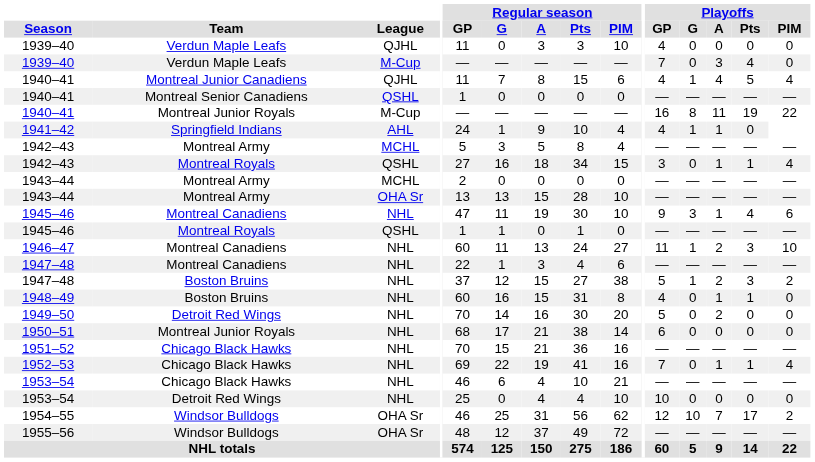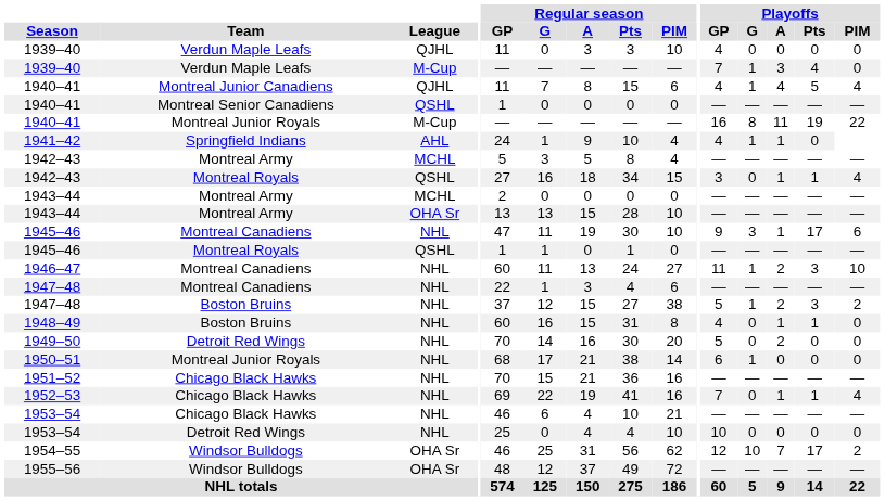 <table border="0" cellpadding="1" cellspacing="0" style="text-align:center; width:60em">
 <tr bgcolor="#e0e0e0">
 <th colspan="3" bgcolor="#ffffff"></th>
 <th rowspan="100" bgcolor="#ffffff"></th>
 <th colspan="5"><a href='#'>Regular season</a></th>
 <th rowspan="100" bgcolor="#ffffff"></th>
 <th colspan="5"><a href='#'>Playoffs</a></th>
 </tr>
 <tr bgcolor="#e0e0e0">
 <th><a href='#'>Season</a></th>
 <th>Team</th>
 <th>League</th>
 <th>GP</th>
 <th><a href='#'>G</a></th>
 <th><a href='#'>A</a></th>
 <th><a href='#'>Pts</a></th>
 <th><a href='#'>PIM</a></th>
 <th>GP</th>
 <th>G</th>
 <th>A</th>
 <th>Pts</th>
 <th>PIM</th>
 </tr>
 <tr>
 <td>1939–40</td>
 <td><a href='#'>Verdun Maple Leafs</a></td>
 <td>QJHL</td>
 <td>11</td>
 <td>0</td>
 <td>3</td>
 <td>3</td>
 <td>10</td>
 <td>4</td>
 <td>0</td>
 <td>0</td>
 <td>0</td>
 <td>0</td>
 </tr>
 <tr bgcolor="#f0f0f0">
 <td><a href='#'>1939–40</a></td>
 <td>Verdun Maple Leafs</td>
 <td><a href='#'>M-Cup</a></td>
 <td>—</td>
 <td>—</td>
 <td>—</td>
 <td>—</td>
 <td>—</td>
 <td>7</td>
-<td>0</td>
+<td>1</td>
 <td>3</td>
 <td>4</td>
 <td>0</td>
 </tr>
 <tr>
 <td>1940–41</td>
 <td><a href='#'>Montreal Junior Canadiens</a></td>
 <td>QJHL</td>
 <td>11</td>
 <td>7</td>
 <td>8</td>
 <td>15</td>
 <td>6</td>
 <td>4</td>
 <td>1</td>
 <td>4</td>
 <td>5</td>
 <td>4</td>
 </tr>
 <tr bgcolor="#f0f0f0">
 <td>1940–41</td>
 <td>Montreal Senior Canadiens</td>
 <td><a href='#'>QSHL</a></td>
 <td>1</td>
 <td>0</td>
 <td>0</td>
 <td>0</td>
 <td>0</td>
 <td>—</td>
 <td>—</td>
 <td>—</td>
 <td>—</td>
 <td>—</td>
 </tr>
 <tr>
 <td><a href='#'>1940–41</a></td>
 <td>Montreal Junior Royals</td>
 <td>M-Cup</td>
 <td>—</td>
 <td>—</td>
 <td>—</td>
 <td>—</td>
 <td>—</td>
 <td>16</td>
 <td>8</td>
 <td>11</td>
 <td>19</td>
 <td>22</td>
 </tr>
 <tr bgcolor="#f0f0f0">
 <td><a href='#'>1941–42</a></td>
 <td><a href='#'>Springfield Indians</a></td>
 <td><a href='#'>AHL</a></td>
 <td>24</td>
 <td>1</td>
 <td>9</td>
 <td>10</td>
 <td>4</td>
 <td>4</td>
 <td>1</td>
 <td>1</td>
 <td 2>0</td>
 </tr>
 <tr>
 <td>1942–43</td>
 <td>Montreal Army</td>
 <td><a href='#'>MCHL</a></td>
 <td>5</td>
 <td>3</td>
 <td>5</td>
 <td>8</td>
 <td>4</td>
 <td>—</td>
 <td>—</td>
 <td>—</td>
 <td>—</td>
 <td>—</td>
 </tr>
 <tr bgcolor="#f0f0f0">
 <td>1942–43</td>
 <td><a href='#'>Montreal Royals</a></td>
 <td>QSHL</td>
 <td>27</td>
 <td>16</td>
 <td>18</td>
 <td>34</td>
 <td>15</td>
 <td>3</td>
 <td>0</td>
 <td>1</td>
 <td>1</td>
 <td>4</td>
 </tr>
 <tr>
 <td>1943–44</td>
 <td>Montreal Army</td>
 <td>MCHL</td>
 <td>2</td>
 <td>0</td>
 <td>0</td>
 <td>0</td>
 <td>0</td>
 <td>—</td>
 <td>—</td>
 <td>—</td>
 <td>—</td>
 <td>—</td>
 </tr>
 <tr bgcolor="#f0f0f0">
 <td>1943–44</td>
 <td>Montreal Army</td>
 <td><a href='#'>OHA Sr</a></td>
 <td>13</td>
 <td>13</td>
 <td>15</td>
 <td>28</td>
 <td>10</td>
 <td>—</td>
 <td>—</td>
 <td>—</td>
 <td>—</td>
 <td>—</td>
 </tr>
 <tr>
 <td><a href='#'>1945–46</a></td>
 <td><a href='#'>Montreal Canadiens</a></td>
 <td><a href='#'>NHL</a></td>
 <td>47</td>
 <td>11</td>
 <td>19</td>
 <td>30</td>
 <td>10</td>
 <td>9</td>
 <td>3</td>
 <td>1</td>
-<td>4</td>
+<td>17</td>
 <td>6</td>
 </tr>
 <tr bgcolor="#f0f0f0">
 <td>1945–46</td>
 <td><a href='#'>Montreal Royals</a></td>
 <td>QSHL</td>
 <td>1</td>
 <td>1</td>
 <td>0</td>
 <td>1</td>
 <td>0</td>
 <td>—</td>
 <td>—</td>
 <td>—</td>
 <td>—</td>
 <td>—</td>
 </tr>
 <tr>
 <td><a href='#'>1946–47</a></td>
 <td>Montreal Canadiens</td>
 <td>NHL</td>
 <td>60</td>
 <td>11</td>
 <td>13</td>
 <td>24</td>
 <td>27</td>
 <td>11</td>
 <td>1</td>
 <td>2</td>
 <td>3</td>
 <td>10</td>
 </tr>
 <tr bgcolor="#f0f0f0">
 <td><a href='#'>1947–48</a></td>
 <td>Montreal Canadiens</td>
 <td>NHL</td>
 <td>22</td>
 <td>1</td>
 <td>3</td>
 <td>4</td>
 <td>6</td>
 <td>—</td>
 <td>—</td>
 <td>—</td>
 <td>—</td>
 <td>—</td>
 </tr>
 <tr>
 <td>1947–48</td>
 <td><a href='#'>Boston Bruins</a></td>
 <td>NHL</td>
 <td>37</td>
 <td>12</td>
 <td>15</td>
 <td>27</td>
 <td>38</td>
 <td>5</td>
 <td>1</td>
 <td>2</td>
 <td>3</td>
 <td>2</td>
 </tr>
 <tr bgcolor="#f0f0f0">
 <td><a href='#'>1948–49</a></td>
 <td>Boston Bruins</td>
 <td>NHL</td>
 <td>60</td>
 <td>16</td>
 <td>15</td>
 <td>31</td>
 <td>8</td>
 <td>4</td>
 <td>0</td>
 <td>1</td>
 <td>1</td>
 <td>0</td>
 </tr>
 <tr>
 <td><a href='#'>1949–50</a></td>
 <td><a href='#'>Detroit Red Wings</a></td>
 <td>NHL</td>
 <td>70</td>
 <td>14</td>
 <td>16</td>
 <td>30</td>
 <td>20</td>
 <td>5</td>
 <td>0</td>
 <td>2</td>
 <td>0</td>
 <td>0</td>
 </tr>
 <tr bgcolor="#f0f0f0">
 <td><a href='#'>1950–51</a></td>
 <td>Montreal Junior Royals</td>
 <td>NHL</td>
 <td>68</td>
 <td>17</td>
 <td>21</td>
 <td>38</td>
 <td>14</td>
 <td>6</td>
-<td>0</td>
+<td>1</td>
 <td>0</td>
 <td>0</td>
 <td>0</td>
 </tr>
 <tr>
 <td><a href='#'>1951–52</a></td>
 <td><a href='#'>Chicago Black Hawks</a></td>
 <td>NHL</td>
 <td>70</td>
 <td>15</td>
 <td>21</td>
 <td>36</td>
 <td>16</td>
 <td>—</td>
 <td>—</td>
 <td>—</td>
 <td>—</td>
 <td>—</td>
 </tr>
 <tr bgcolor="#f0f0f0">
 <td><a href='#'>1952–53</a></td>
 <td>Chicago Black Hawks</td>
 <td>NHL</td>
 <td>69</td>
 <td>22</td>
 <td>19</td>
 <td>41</td>
 <td>16</td>
 <td>7</td>
 <td>0</td>
 <td>1</td>
 <td>1</td>
 <td>4</td>
 </tr>
 <tr>
 <td><a href='#'>1953–54</a></td>
 <td>Chicago Black Hawks</td>
 <td>NHL</td>
 <td>46</td>
 <td>6</td>
 <td>4</td>
 <td>10</td>
 <td>21</td>
 <td>—</td>
 <td>—</td>
 <td>—</td>
 <td>—</td>
 <td>—</td>
 </tr>
 <tr bgcolor="#f0f0f0">
 <td>1953–54</td>
 <td>Detroit Red Wings</td>
 <td>NHL</td>
 <td>25</td>
 <td>0</td>
 <td>4</td>
 <td>4</td>
 <td>10</td>
 <td>10</td>
 <td>0</td>
 <td>0</td>
 <td>0</td>
 <td>0</td>
 </tr>
 <tr>
 <td>1954–55</td>
 <td><a href='#'>Windsor Bulldogs</a></td>
 <td>OHA Sr</td>
 <td>46</td>
 <td>25</td>
 <td>31</td>
 <td>56</td>
 <td>62</td>
 <td>12</td>
 <td>10</td>
 <td>7</td>
 <td>17</td>
 <td>2</td>
 </tr>
 <tr bgcolor="#f0f0f0">
 <td>1955–56</td>
 <td>Windsor Bulldogs</td>
 <td>OHA Sr</td>
 <td>48</td>
 <td>12</td>
 <td>37</td>
 <td>49</td>
 <td>72</td>
 <td>—</td>
 <td>—</td>
 <td>—</td>
 <td>—</td>
 <td>—</td>
 </tr>
 <tr bgcolor="#e0e0e0">
 <th colspan="3">NHL totals</th>
 <th>574</th>
 <th>125</th>
 <th>150</th>
 <th>275</th>
 <th>186</th>
 <th>60</th>
 <th>5</th>
 <th>9</th>
 <th>14</th>
 <th>22</th>
 </tr>
 </table>
